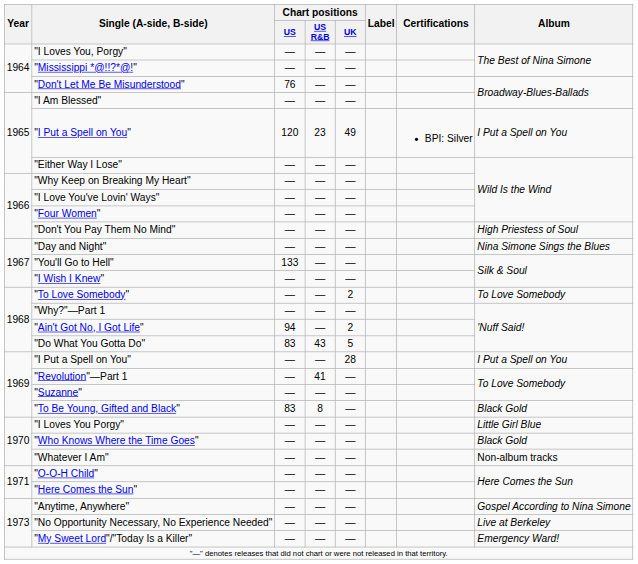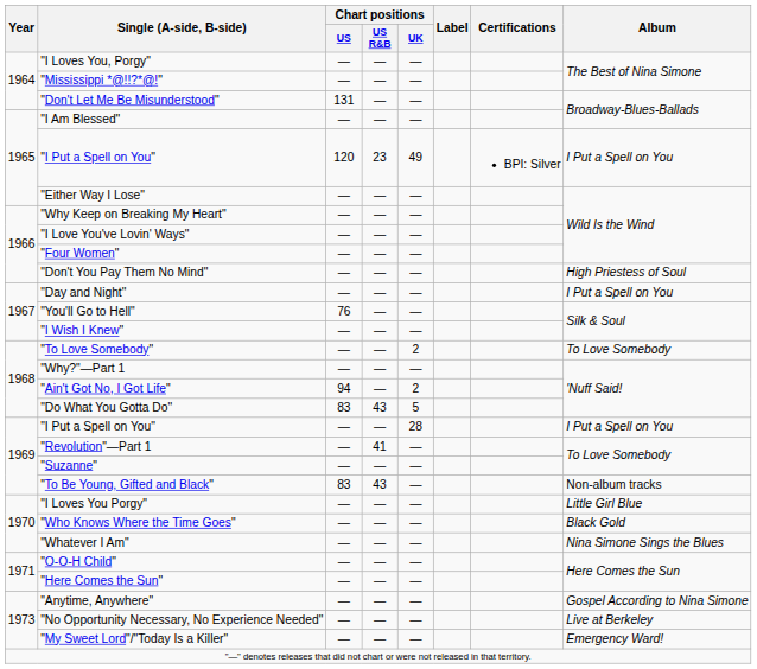 <table class="wikitable" style="text-align:center;">
 <tr>
 <th rowspan="2">Year</th>
 <th rowspan="2">Single (A-side, B-side)<br></th>
 <th colspan="3">Chart positions</th>
 <th rowspan="2">Label</th>
 <th rowspan="2">Certifications</th>
 <th rowspan="2">Album</th>
 </tr>
 <tr>
 <th scope="col" style="width:3em;font-size:85%;"><a href='#'>US</a><br></th>
 <th scope="col" style="width:3em;font-size:85%;"><a href='#'>US<br>R&B</a><br></th>
 <th scope="col" style="width:3em;font-size:85%;"><a href='#'>UK</a><br></th>
 </tr>
 <tr>
 <td rowspan="3">1964</td>
 <td style="text-align:left;">"I Loves You, Porgy"<br></td>
 <td>—</td>
 <td>—</td>
 <td>—</td>
 <td></td>
 <td></td>
 <td style="text-align:left;" rowspan="2"><em>The Best of Nina Simone</em></td>
 </tr>
 <tr>
 <td style="text-align:left;">"<a href='#'>Mississippi *@!!?*@!</a>"<br></td>
 <td>—</td>
 <td>—</td>
 <td>—</td>
 <td></td>
 <td></td>
 </tr>
 <tr>
 <td style="text-align:left;">"<a href='#'>Don't Let Me Be Misunderstood</a>" <br></td>
-<td>76</td>
+<td>131</td>
 <td>—</td>
 <td>—</td>
 <td></td>
 <td></td>
 <td style="text-align:left;" rowspan="2"><em>Broadway-Blues-Ballads</em></td>
 </tr>
 <tr>
 <td rowspan="3">1965</td>
 <td style="text-align:left;">"I Am Blessed"<br></td>
 <td>—</td>
 <td>—</td>
 <td>—</td>
 <td></td>
 <td></td>
 </tr>
 <tr>
 <td style="text-align:left;">"<a href='#'>I Put a Spell on You</a>"<br></td>
 <td>120</td>
 <td>23</td>
 <td>49</td>
 <td></td>
 <td><br><ul><li>BPI: Silver</li></ul></td>
 <td style="text-align:left;"><em>I Put a Spell on You</em></td>
 </tr>
 <tr>
 <td style="text-align:left;">"Either Way I Lose"<br></td>
 <td>—</td>
 <td>—</td>
 <td>—</td>
 <td></td>
 <td></td>
 <td style="text-align:left;" rowspan="4"><em>Wild Is the Wind</em></td>
 </tr>
 <tr>
 <td rowspan="4">1966</td>
 <td style="text-align:left;">"Why Keep on Breaking My Heart"<br></td>
 <td>—</td>
 <td>—</td>
 <td>—</td>
 <td></td>
 <td></td>
 </tr>
 <tr>
 <td style="text-align:left;">"I Love You've Lovin' Ways"<br></td>
 <td>—</td>
 <td>—</td>
 <td>—</td>
 <td></td>
 <td></td>
 </tr>
 <tr>
 <td style="text-align:left;">"<a href='#'>Four Women</a>"<br></td>
 <td>—</td>
 <td>—</td>
 <td>—</td>
 <td></td>
 <td></td>
 </tr>
 <tr>
 <td style="text-align:left;">"Don't You Pay Them No Mind"<br></td>
 <td>—</td>
 <td>—</td>
 <td>—</td>
 <td></td>
 <td></td>
 <td style="text-align:left;"><em>High Priestess of Soul</em></td>
 </tr>
 <tr>
 <td rowspan="3">1967</td>
 <td style="text-align:left;">"Day and Night"<br></td>
 <td>—</td>
 <td>—</td>
 <td>—</td>
 <td></td>
 <td></td>
-<td style="text-align:left;"><em>Nina Simone Sings the Blues</em></td>
+<td style="text-align:left;"><em>I Put a Spell on You</em></td>
 </tr>
 <tr>
 <td style="text-align:left;">"You'll Go to Hell"<br></td>
-<td>133</td>
+<td>76</td>
 <td>—</td>
 <td>—</td>
 <td></td>
 <td></td>
 <td style="text-align:left;" rowspan="2"><em>Silk & Soul</em></td>
 </tr>
 <tr>
 <td style="text-align:left;">"<a href='#'>I Wish I Knew</a>"<br></td>
 <td>—</td>
 <td>—</td>
 <td>—</td>
 <td></td>
 </tr>
 <tr>
 <td rowspan="4">1968</td>
 <td style="text-align:left;">"<a href='#'>To Love Somebody</a>"<br></td>
 <td>—</td>
 <td>—</td>
 <td>2</td>
 <td></td>
 <td></td>
 <td style="text-align:left;"><em>To Love Somebody</em></td>
 </tr>
 <tr>
 <td style="text-align:left;">"Why?"—Part 1 <br></td>
 <td>—</td>
 <td>—</td>
 <td>—</td>
 <td></td>
 <td></td>
 <td style="text-align:left;" rowspan="3"><em>'Nuff Said!</em></td>
 </tr>
 <tr>
 <td style="text-align:left;">"<a href='#'>Ain't Got No, I Got Life</a>"<br></td>
 <td>94 </td>
 <td>—</td>
 <td>2</td>
 <td></td>
 <td></td>
 </tr>
 <tr>
 <td style="text-align:left;">"Do What You Gotta Do"<br></td>
 <td>83</td>
 <td>43</td>
 <td>5</td>
 <td></td>
 </tr>
 <tr>
 <td rowspan="4">1969</td>
 <td style="text-align:left;">"I Put a Spell on You"<br></td>
 <td>—</td>
 <td>—</td>
 <td>28</td>
 <td></td>
 <td></td>
 <td style="text-align:left;"><em>I Put a Spell on You</em></td>
 </tr>
 <tr>
 <td style="text-align:left;">"<a href='#'>Revolution</a>"—Part 1<br></td>
 <td>—</td>
 <td>41</td>
 <td>—</td>
 <td></td>
 <td></td>
 <td style="text-align:left;" rowspan="2"><em>To Love Somebody</em></td>
 </tr>
 <tr>
 <td style="text-align:left;">"<a href='#'>Suzanne</a>"<br></td>
 <td>—</td>
 <td>—</td>
 <td>—</td>
 <td></td>
 <td></td>
 </tr>
 <tr>
 <td style="text-align:left;">"<a href='#'>To Be Young, Gifted and Black</a>"<br></td>
 <td>83</td>
-<td>8</td>
+<td>43</td>
 <td>—</td>
 <td></td>
 <td></td>
-<td style="text-align:left;"><em>Black Gold</em></td>
+<td style="text-align:left;">Non-album tracks</td>
 </tr>
 <tr>
 <td rowspan="3">1970</td>
 <td style="text-align:left;">"I Loves You Porgy"<br></td>
 <td>—</td>
 <td>—</td>
 <td>—</td>
 <td></td>
 <td></td>
 <td style="text-align:left;"><em>Little Girl Blue</em></td>
 </tr>
 <tr>
 <td style="text-align:left;">"<a href='#'>Who Knows Where the Time Goes</a>"<br></td>
 <td>—</td>
 <td>—</td>
 <td>—</td>
 <td></td>
 <td></td>
 <td style="text-align:left;"><em>Black Gold</em></td>
 </tr>
 <tr>
 <td style="text-align:left;">"Whatever I Am"<br></td>
 <td>—</td>
 <td>—</td>
 <td>—</td>
 <td></td>
 <td></td>
-<td style="text-align:left;">Non-album tracks</td>
+<td style="text-align:left;"><em>Nina Simone Sings the Blues</em></td>
 </tr>
 <tr>
 <td rowspan="2">1971</td>
 <td style="text-align:left;">"<a href='#'>O-O-H Child</a>"<br></td>
 <td>—</td>
 <td>—</td>
 <td>—</td>
 <td></td>
 <td></td>
 <td style="text-align:left;" rowspan="2"><em>Here Comes the Sun</em></td>
 </tr>
 <tr>
 <td style="text-align:left;">"<a href='#'>Here Comes the Sun</a>"<br></td>
 <td>—</td>
 <td>—</td>
 <td>—</td>
 <td></td>
 <td></td>
 </tr>
 <tr>
 <td rowspan="3">1973</td>
 <td style="text-align:left;">"Anytime, Anywhere"<br></td>
 <td>—</td>
 <td>—</td>
 <td>—</td>
 <td></td>
 <td></td>
 <td style="text-align:left;"><em>Gospel According to Nina Simone</em></td>
 </tr>
 <tr>
 <td style="text-align:left;">"No Opportunity Necessary, No Experience Needed"<br></td>
 <td>—</td>
 <td>—</td>
 <td>—</td>
 <td></td>
 <td></td>
 <td style="text-align:left;"><em>Live at Berkeley</em></td>
 </tr>
 <tr>
 <td style="text-align:left;">"<a href='#'>My Sweet Lord</a>"/"Today Is a Killer"<br></td>
 <td>—</td>
 <td>—</td>
 <td>—</td>
 <td></td>
 <td></td>
 <td style="text-align:left;"><em>Emergency Ward!</em></td>
 </tr>
 <tr>
 <td colspan="8" style="text-align:center; font-size:9pt;">"—" denotes releases that did not chart or were not released in that territory.</td>
 </tr>
 </table>
